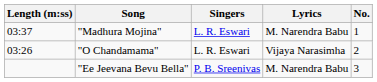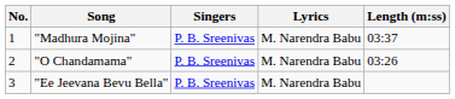 <table class="wikitable" style="font-size:95%;">
 <tr>
-<th>Length (m:ss)</th>
+<th>No.</th>
 <th>Song</th>
 <th>Singers</th>
 <th>Lyrics</th>
-<th>No.</th>
+<th>Length (m:ss)</th>
 </tr>
 <tr>
+<td>1</td>
+<td>"Madhura Mojina"</td>
+<td><a href='#'>P. B. Sreenivas</a></td>
+<td>M. Narendra Babu</td>
 <td>03:37</td>
-<td>"Madhura Mojina"</td>
-<td><a href='#'>L. R. Eswari</a></td>
-<td>M. Narendra Babu</td>
-<td>1</td>
 </tr>
 <tr>
+<td>2</td>
+<td>"O Chandamama"</td>
+<td><a href='#'>P. B. Sreenivas</a></td>
+<td>M. Narendra Babu</td>
 <td>03:26</td>
-<td>"O Chandamama"</td>
-<td>L. R. Eswari</td>
-<td>Vijaya Narasimha</td>
-<td>2</td>
 </tr>
 <tr>
-<td></td>
+<td>3</td>
 <td>"Ee Jeevana Bevu Bella"</td>
 <td><a href='#'>P. B. Sreenivas</a></td>
 <td>M. Narendra Babu</td>
-<td>3</td>
+<td></td>
 </tr>
 </table>
